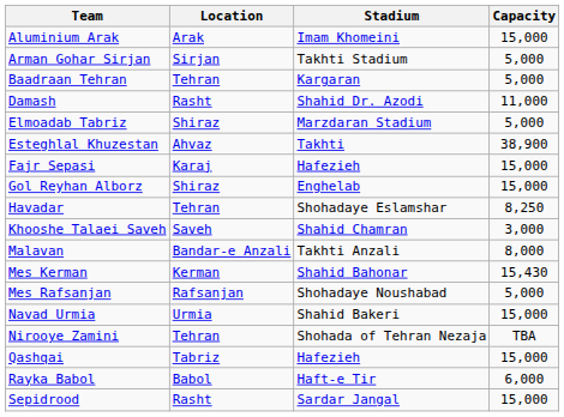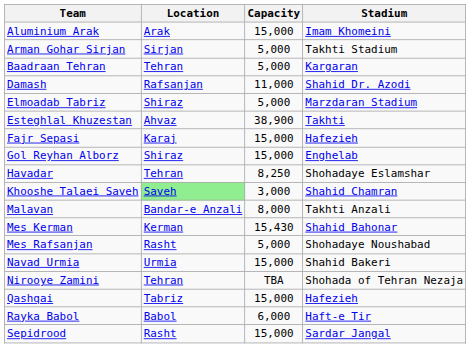 <table class="wikitable sortable">
 <tr>
 <th>Team</th>
 <th>Location</th>
+<th>Capacity</th>
 <th>Stadium</th>
-<th>Capacity</th>
 </tr>
 <tr>
 <td><a href='#'>Aluminium Arak</a></td>
 <td><a href='#'>Arak</a></td>
+<td style="text-align:center">15,000</td>
 <td><a href='#'>Imam Khomeini</a></td>
-<td style="text-align:center">15,000</td>
 </tr>
 <tr>
 <td><a href='#'>Arman Gohar Sirjan</a></td>
 <td><a href='#'>Sirjan</a></td>
+<td style="text-align:center">5,000</td>
 <td>Takhti Stadium</td>
-<td style="text-align:center">5,000</td>
 </tr>
 <tr>
 <td><a href='#'>Baadraan Tehran</a></td>
 <td><a href='#'>Tehran</a></td>
+<td style="text-align:center">5,000</td>
 <td><a href='#'>Kargaran</a></td>
-<td style="text-align:center">5,000</td>
 </tr>
 <tr>
 <td><a href='#'>Damash</a></td>
-<td><a href='#'>Rasht</a></td>
+<td><a href='#'>Rafsanjan</a></td>
+<td style="text-align:center">11,000</td>
 <td><a href='#'>Shahid Dr. Azodi</a></td>
-<td style="text-align:center">11,000</td>
 </tr>
 <tr>
 <td><a href='#'>Elmoadab Tabriz</a></td>
 <td><a href='#'>Shiraz</a></td>
+<td style="text-align:center">5,000</td>
 <td><a href='#'>Marzdaran Stadium</a></td>
-<td style="text-align:center">5,000</td>
 </tr>
 <tr>
 <td><a href='#'>Esteghlal Khuzestan</a></td>
 <td><a href='#'>Ahvaz</a></td>
+<td style="text-align:center">38,900</td>
 <td><a href='#'>Takhti</a></td>
-<td style="text-align:center">38,900</td>
 </tr>
 <tr>
 <td><a href='#'>Fajr Sepasi</a></td>
 <td><a href='#'>Karaj</a></td>
+<td style="text-align:center">15,000</td>
 <td><a href='#'>Hafezieh</a></td>
-<td style="text-align:center">15,000</td>
 </tr>
 <tr>
 <td><a href='#'>Gol Reyhan Alborz</a></td>
 <td><a href='#'>Shiraz</a></td>
+<td style="text-align:center">15,000</td>
 <td><a href='#'>Enghelab</a></td>
-<td style="text-align:center">15,000</td>
 </tr>
 <tr>
 <td><a href='#'>Havadar</a></td>
 <td><a href='#'>Tehran</a></td>
+<td style="text-align:center">8,250</td>
 <td>Shohadaye Eslamshar</td>
-<td style="text-align:center">8,250</td>
 </tr>
 <tr>
 <td><a href='#'>Khooshe Talaei Saveh</a></td>
-<td><a href='#'>Saveh</a></td>
+<td style="background: lightgreen;"><a href='#'>Saveh</a></td>
+<td style="text-align:center">3,000</td>
 <td><a href='#'>Shahid Chamran</a></td>
-<td style="text-align:center">3,000</td>
 </tr>
 <tr>
 <td><a href='#'>Malavan</a></td>
 <td><a href='#'>Bandar-e Anzali</a></td>
+<td style="text-align:center">8,000</td>
 <td>Takhti Anzali</td>
-<td style="text-align:center">8,000</td>
 </tr>
 <tr>
 <td><a href='#'>Mes Kerman</a></td>
 <td><a href='#'>Kerman</a></td>
+<td style="text-align:center">15,430</td>
 <td><a href='#'>Shahid Bahonar</a></td>
-<td style="text-align:center">15,430</td>
 </tr>
 <tr>
 <td><a href='#'>Mes Rafsanjan</a></td>
-<td><a href='#'>Rafsanjan</a></td>
+<td><a href='#'>Rasht</a></td>
+<td style="text-align:center">5,000</td>
 <td>Shohadaye Noushabad</td>
-<td style="text-align:center">5,000</td>
 </tr>
 <tr>
 <td><a href='#'>Navad Urmia</a></td>
 <td><a href='#'>Urmia</a></td>
+<td style="text-align:center">15,000</td>
 <td>Shahid Bakeri</td>
-<td style="text-align:center">15,000</td>
 </tr>
 <tr>
 <td><a href='#'>Nirooye Zamini</a></td>
 <td><a href='#'>Tehran</a></td>
+<td style="text-align:center">TBA</td>
 <td>Shohada of Tehran Nezaja</td>
-<td style="text-align:center">TBA</td>
 </tr>
 <tr>
 <td><a href='#'>Qashqai</a></td>
 <td><a href='#'>Tabriz</a></td>
+<td style="text-align:center">15,000</td>
 <td><a href='#'>Hafezieh</a></td>
-<td style="text-align:center">15,000</td>
 </tr>
 <tr>
 <td><a href='#'>Rayka Babol</a></td>
 <td><a href='#'>Babol</a></td>
+<td style="text-align:center">6,000</td>
 <td><a href='#'>Haft-e Tir</a></td>
-<td style="text-align:center">6,000</td>
 </tr>
 <tr>
 <td><a href='#'>Sepidrood</a></td>
 <td><a href='#'>Rasht</a></td>
+<td style="text-align:center">15,000</td>
 <td><a href='#'>Sardar Jangal</a></td>
-<td style="text-align:center">15,000</td>
 </tr>
 </table>
